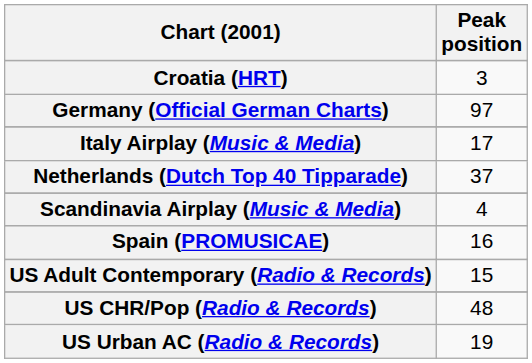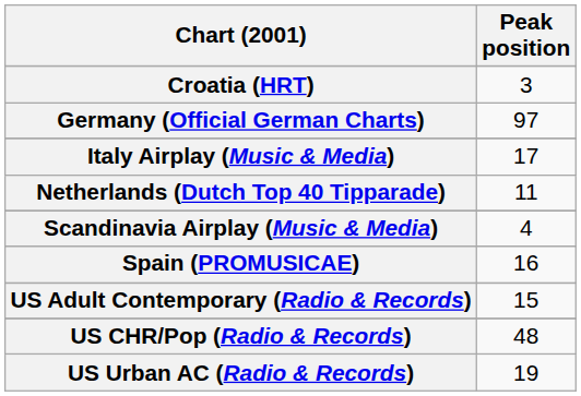 <table class="wikitable sortable plainrowheaders" style="text-align:center">
 <tr>
 <th scope="col">Chart (2001)</th>
 <th scope="col">Peak<br>position</th>
 </tr>
 <tr>
 </tr>
 <tr>
 </tr>
 <tr>
 </tr>
 <tr>
 <th scope="row">Croatia (<a href='#'>HRT</a>)</th>
 <td>3</td>
 </tr>
 <tr>
 <th scope="row">Germany (<a href='#'>Official German Charts</a>)</th>
 <td>97</td>
 </tr>
 <tr>
 </tr>
 <tr>
 <th scope="row">Italy Airplay (<em><a href='#'>Music & Media</a></em>)</th>
 <td>17</td>
 </tr>
 <tr>
 <th scope="row">Netherlands (<a href='#'>Dutch Top 40 Tipparade</a>)</th>
-<td>37</td>
+<td>11</td>
 </tr>
 <tr>
 </tr>
 <tr>
 <th scope="row">Scandinavia Airplay (<em><a href='#'>Music & Media</a></em>)</th>
 <td>4</td>
 </tr>
 <tr>
 </tr>
 <tr>
 <th scope="row">Spain (<a href='#'>PROMUSICAE</a>)<br></th>
 <td>16</td>
 </tr>
 <tr>
 </tr>
 <tr>
 </tr>
 <tr>
 </tr>
 <tr>
 </tr>
 <tr>
 </tr>
 <tr>
 </tr>
 <tr>
 </tr>
 <tr>
 <th scope="row">US Adult Contemporary (<em><a href='#'>Radio & Records</a></em>)</th>
 <td>15</td>
 </tr>
 <tr>
 </tr>
 <tr>
 <th scope="row">US CHR/Pop (<em><a href='#'>Radio & Records</a></em>)</th>
 <td>48</td>
 </tr>
 <tr>
 <th scope="row">US Urban AC (<em><a href='#'>Radio & Records</a></em>)</th>
 <td>19</td>
 </tr>
 </table>
